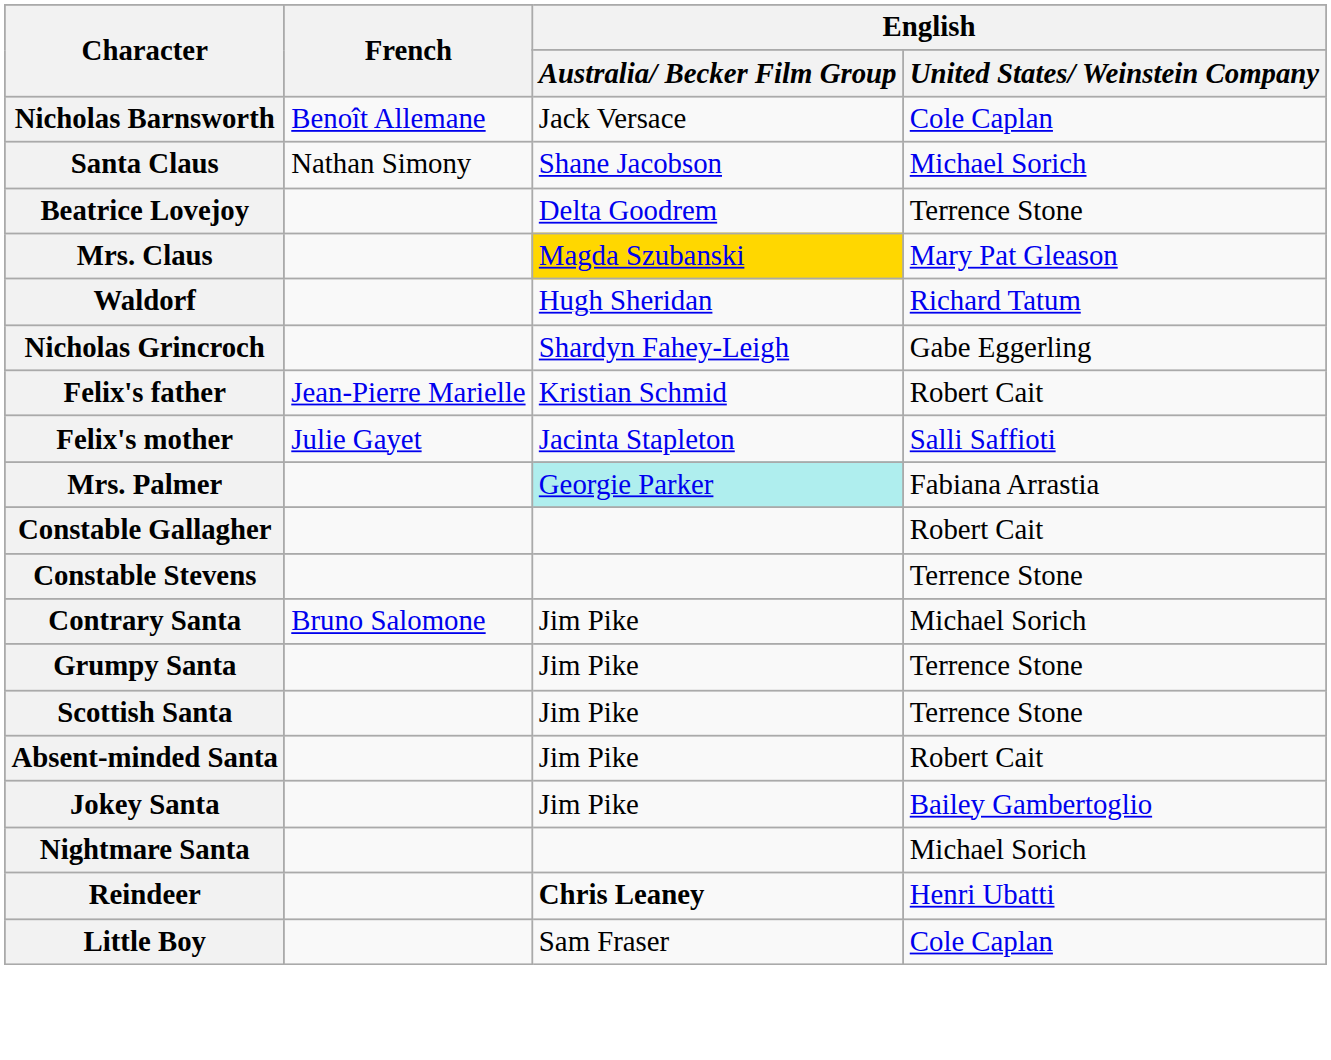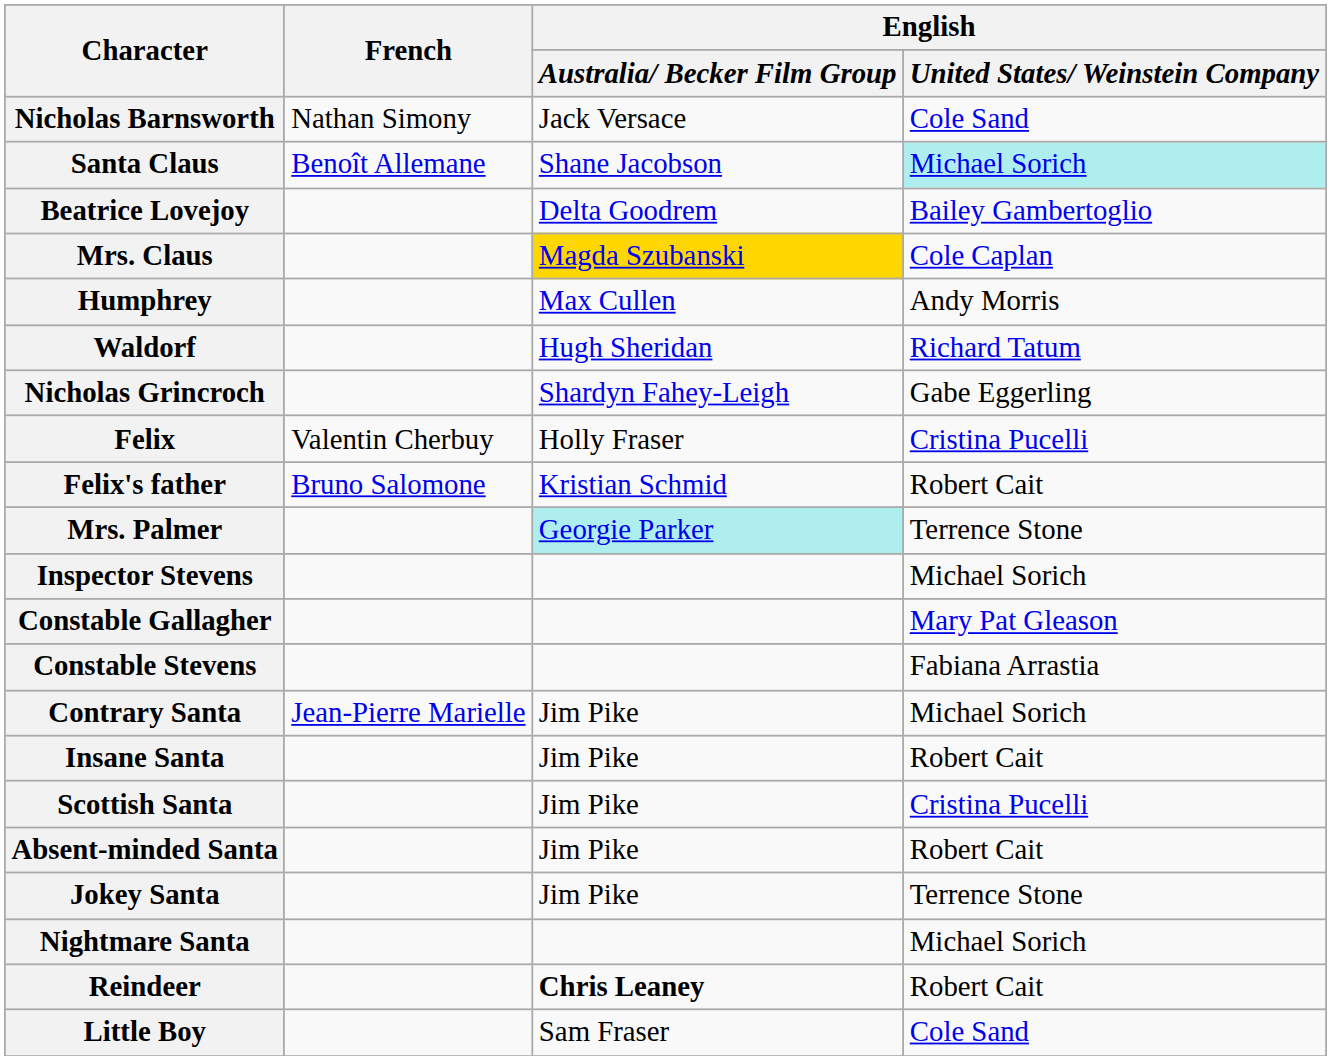 <table class="wikitable mw-collapsible">
 <tr>
 <th rowspan="2">Character</th>
 <th rowspan="2">French</th>
 <th colspan="2">English</th>
 </tr>
 <tr>
 <th><em>Australia/ Becker Film Group</em></th>
 <th><em>United States/ Weinstein Company</em></th>
 </tr>
 <tr>
 <th>Nicholas Barnsworth</th>
-<td><a href='#'>Benoît Allemane</a></td>
+<td>Nathan Simony</td>
 <td>Jack Versace</td>
-<td><a href='#'>Cole Caplan</a></td>
+<td><a href='#'>Cole Sand</a></td>
 </tr>
 <tr>
 <th>Santa Claus</th>
-<td>Nathan Simony</td>
+<td><a href='#'>Benoît Allemane</a></td>
 <td><a href='#'>Shane Jacobson</a></td>
-<td><a href='#'>Michael Sorich</a></td>
+<td style="background: paleturquoise;"><a href='#'>Michael Sorich</a></td>
 </tr>
 <tr>
 <th>Beatrice Lovejoy</th>
 <td></td>
 <td><a href='#'>Delta Goodrem</a></td>
-<td>Terrence Stone</td>
+<td><a href='#'>Bailey Gambertoglio</a></td>
 </tr>
 <tr>
 <th>Mrs. Claus</th>
 <td></td>
 <td style="background: gold;"><a href='#'>Magda Szubanski</a></td>
-<td><a href='#'>Mary Pat Gleason</a></td>
+<td><a href='#'>Cole Caplan</a></td>
+</tr>
+<tr>
+<th>Humphrey</th>
+<td></td>
+<td><a href='#'>Max Cullen</a></td>
+<td>Andy Morris</td>
 </tr>
 <tr>
 <th>Waldorf</th>
 <td></td>
 <td><a href='#'>Hugh Sheridan</a></td>
 <td><a href='#'>Richard Tatum</a></td>
 </tr>
 <tr>
 <th>Nicholas Grincroch</th>
 <td></td>
 <td><a href='#'>Shardyn Fahey-Leigh</a></td>
 <td>Gabe Eggerling</td>
 </tr>
 <tr>
+<th>Felix</th>
+<td>Valentin Cherbuy</td>
+<td>Holly Fraser</td>
+<td><a href='#'>Cristina Pucelli</a></td>
+</tr>
+<tr>
 <th>Felix's father</th>
-<td><a href='#'>Jean-Pierre Marielle</a></td>
+<td><a href='#'>Bruno Salomone</a></td>
 <td><a href='#'>Kristian Schmid</a></td>
 <td>Robert Cait</td>
-</tr>
-<tr>
-<th>Felix's mother</th>
-<td><a href='#'>Julie Gayet</a></td>
-<td><a href='#'>Jacinta Stapleton</a></td>
-<td><a href='#'>Salli Saffioti</a></td>
 </tr>
 <tr>
 <th>Mrs. Palmer</th>
 <td></td>
 <td style="background: paleturquoise;"><a href='#'>Georgie Parker</a></td>
-<td>Fabiana Arrastia</td>
+<td>Terrence Stone</td>
+</tr>
+<tr>
+<th>Inspector Stevens</th>
+<td></td>
+<td></td>
+<td>Michael Sorich</td>
 </tr>
 <tr>
 <th>Constable Gallagher</th>
 <td></td>
 <td></td>
-<td>Robert Cait</td>
+<td><a href='#'>Mary Pat Gleason</a></td>
 </tr>
 <tr>
 <th>Constable Stevens</th>
 <td></td>
 <td></td>
-<td>Terrence Stone</td>
+<td>Fabiana Arrastia</td>
 </tr>
 <tr>
 <th>Contrary Santa</th>
-<td><a href='#'>Bruno Salomone</a></td>
+<td><a href='#'>Jean-Pierre Marielle</a></td>
 <td>Jim Pike</td>
 <td>Michael Sorich</td>
 </tr>
 <tr>
-<th>Grumpy Santa</th>
+<th>Insane Santa</th>
 <td></td>
 <td>Jim Pike</td>
-<td>Terrence Stone</td>
+<td>Robert Cait</td>
 </tr>
 <tr>
 <th>Scottish Santa</th>
 <td></td>
 <td>Jim Pike</td>
-<td>Terrence Stone</td>
+<td><a href='#'>Cristina Pucelli</a></td>
 </tr>
 <tr>
 <th>Absent-minded Santa</th>
 <td></td>
 <td>Jim Pike</td>
 <td>Robert Cait</td>
 </tr>
 <tr>
 <th>Jokey Santa</th>
 <td></td>
 <td>Jim Pike</td>
-<td><a href='#'>Bailey Gambertoglio</a></td>
+<td>Terrence Stone</td>
 </tr>
 <tr>
 <th>Nightmare Santa</th>
 <td></td>
 <td></td>
 <td>Michael Sorich</td>
 </tr>
 <tr>
 <th>Reindeer</th>
 <td></td>
 <td><strong>Chris Leaney</strong></td>
-<td><a href='#'>Henri Ubatti</a></td>
+<td>Robert Cait</td>
 </tr>
 <tr>
 <th>Little Boy</th>
 <td></td>
 <td>Sam Fraser</td>
-<td><a href='#'>Cole Caplan</a></td>
+<td><a href='#'>Cole Sand</a></td>
 </tr>
 </table>
